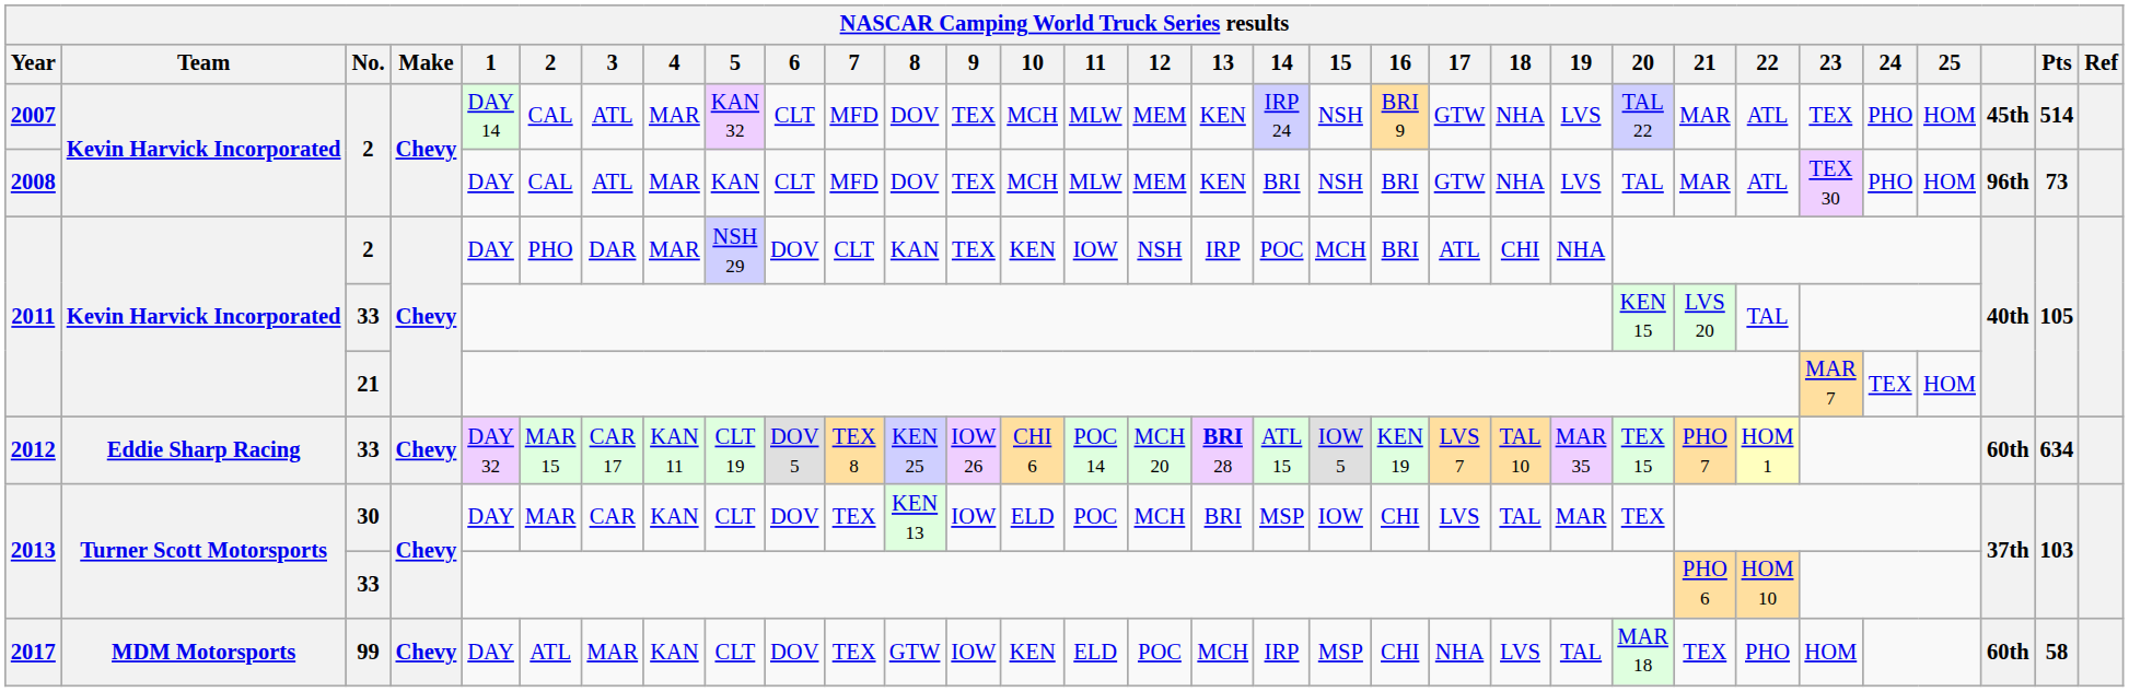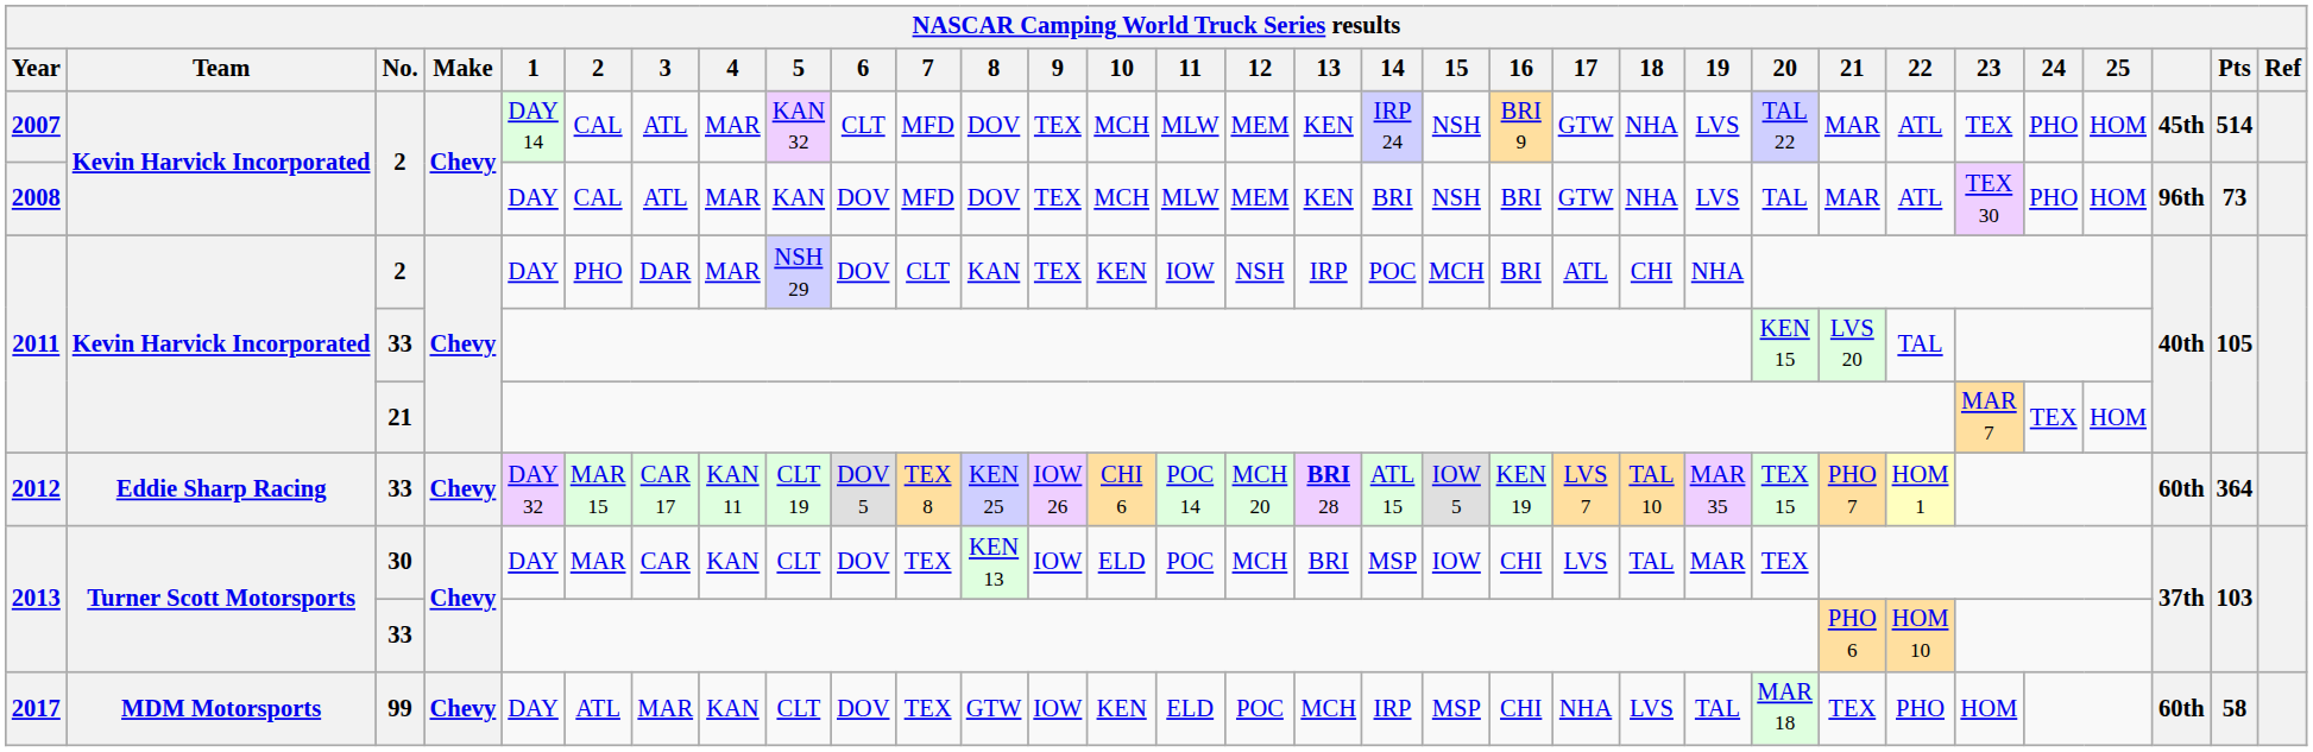 <table class="wikitable" style="text-align:center; font-size:75%">
 <tr>
 <th colspan=45><a href='#'>NASCAR Camping World Truck Series</a> results</th>
 </tr>
 <tr>
 <th>Year</th>
 <th>Team</th>
 <th>No.</th>
 <th>Make</th>
 <th>1</th>
 <th>2</th>
 <th>3</th>
 <th>4</th>
 <th>5</th>
 <th>6</th>
 <th>7</th>
 <th>8</th>
 <th>9</th>
 <th>10</th>
 <th>11</th>
 <th>12</th>
 <th>13</th>
 <th>14</th>
 <th>15</th>
 <th>16</th>
 <th>17</th>
 <th>18</th>
 <th>19</th>
 <th>20</th>
 <th>21</th>
 <th>22</th>
 <th>23</th>
 <th>24</th>
 <th>25</th>
 <th></th>
 <th>Pts</th>
 <th>Ref</th>
 </tr>
 <tr>
 <th><a href='#'>2007</a></th>
 <th rowspan=2><a href='#'>Kevin Harvick Incorporated</a></th>
 <th rowspan=2>2</th>
 <th rowspan=2><a href='#'>Chevy</a></th>
 <td style="background:#DFFFDF;"><a href='#'>DAY</a><br><small>14</small></td>
 <td><a href='#'>CAL</a></td>
 <td><a href='#'>ATL</a></td>
 <td><a href='#'>MAR</a></td>
 <td style="background:#EFCFFF;"><a href='#'>KAN</a><br><small>32</small></td>
 <td><a href='#'>CLT</a></td>
 <td><a href='#'>MFD</a></td>
 <td><a href='#'>DOV</a></td>
 <td><a href='#'>TEX</a></td>
 <td><a href='#'>MCH</a></td>
 <td><a href='#'>MLW</a></td>
 <td><a href='#'>MEM</a></td>
 <td><a href='#'>KEN</a></td>
 <td style="background:#CFCFFF;"><a href='#'>IRP</a><br><small>24</small></td>
 <td><a href='#'>NSH</a></td>
 <td style="background:#FFDF9F;"><a href='#'>BRI</a><br><small>9</small></td>
 <td><a href='#'>GTW</a></td>
 <td><a href='#'>NHA</a></td>
 <td><a href='#'>LVS</a></td>
 <td style="background:#CFCFFF;"><a href='#'>TAL</a><br><small>22</small></td>
 <td><a href='#'>MAR</a></td>
 <td><a href='#'>ATL</a></td>
 <td><a href='#'>TEX</a></td>
 <td><a href='#'>PHO</a></td>
 <td><a href='#'>HOM</a></td>
 <th>45th</th>
 <th>514</th>
 <th></th>
 </tr>
 <tr>
 <th><a href='#'>2008</a></th>
 <td><a href='#'>DAY</a></td>
 <td><a href='#'>CAL</a></td>
 <td><a href='#'>ATL</a></td>
 <td><a href='#'>MAR</a></td>
 <td><a href='#'>KAN</a></td>
-<td><a href='#'>CLT</a></td>
+<td><a href='#'>DOV</a></td>
 <td><a href='#'>MFD</a></td>
 <td><a href='#'>DOV</a></td>
 <td><a href='#'>TEX</a></td>
 <td><a href='#'>MCH</a></td>
 <td><a href='#'>MLW</a></td>
 <td><a href='#'>MEM</a></td>
 <td><a href='#'>KEN</a></td>
 <td><a href='#'>BRI</a></td>
 <td><a href='#'>NSH</a></td>
 <td><a href='#'>BRI</a></td>
 <td><a href='#'>GTW</a></td>
 <td><a href='#'>NHA</a></td>
 <td><a href='#'>LVS</a></td>
 <td><a href='#'>TAL</a></td>
 <td><a href='#'>MAR</a></td>
 <td><a href='#'>ATL</a></td>
 <td style="background:#EFCFFF;"><a href='#'>TEX</a><br><small>30</small></td>
 <td><a href='#'>PHO</a></td>
 <td><a href='#'>HOM</a></td>
 <th>96th</th>
 <th>73</th>
 <th></th>
 </tr>
 <tr>
 <th rowspan=3><a href='#'>2011</a></th>
 <th rowspan=3><a href='#'>Kevin Harvick Incorporated</a></th>
 <th>2</th>
 <th rowspan=3><a href='#'>Chevy</a></th>
 <td><a href='#'>DAY</a></td>
 <td><a href='#'>PHO</a></td>
 <td><a href='#'>DAR</a></td>
 <td><a href='#'>MAR</a></td>
 <td style="background:#CFCFFF;"><a href='#'>NSH</a><br><small>29</small></td>
 <td><a href='#'>DOV</a></td>
 <td><a href='#'>CLT</a></td>
 <td><a href='#'>KAN</a></td>
 <td><a href='#'>TEX</a></td>
 <td><a href='#'>KEN</a></td>
 <td><a href='#'>IOW</a></td>
 <td><a href='#'>NSH</a></td>
 <td><a href='#'>IRP</a></td>
 <td><a href='#'>POC</a></td>
 <td><a href='#'>MCH</a></td>
 <td><a href='#'>BRI</a></td>
 <td><a href='#'>ATL</a></td>
 <td><a href='#'>CHI</a></td>
 <td><a href='#'>NHA</a></td>
 <td colspan=6></td>
 <th rowspan=3>40th</th>
 <th rowspan=3>105</th>
 <th rowspan=3></th>
 </tr>
 <tr>
 <th>33</th>
 <td colspan=19></td>
 <td style="background:#DFFFDF;"><a href='#'>KEN</a><br><small>15</small></td>
 <td style="background:#DFFFDF;"><a href='#'>LVS</a><br><small>20</small></td>
 <td><a href='#'>TAL</a></td>
 <td colspan=3></td>
 </tr>
 <tr>
 <th>21</th>
 <td colspan=22></td>
 <td style="background:#FFDF9F;"><a href='#'>MAR</a><br><small>7</small></td>
 <td><a href='#'>TEX</a></td>
 <td><a href='#'>HOM</a></td>
 </tr>
 <tr>
 <th><a href='#'>2012</a></th>
 <th><a href='#'>Eddie Sharp Racing</a></th>
 <th>33</th>
 <th><a href='#'>Chevy</a></th>
 <td style="background:#EFCFFF;"><a href='#'>DAY</a><br><small>32</small></td>
 <td style="background:#DFFFDF;"><a href='#'>MAR</a><br><small>15</small></td>
 <td style="background:#DFFFDF;"><a href='#'>CAR</a><br><small>17</small></td>
 <td style="background:#DFFFDF;"><a href='#'>KAN</a><br><small>11</small></td>
 <td style="background:#DFFFDF;"><a href='#'>CLT</a><br><small>19</small></td>
 <td style="background:#DFDFDF;"><a href='#'>DOV</a><br><small>5</small></td>
 <td style="background:#FFDF9F;"><a href='#'>TEX</a><br><small>8</small></td>
 <td style="background:#CFCFFF;"><a href='#'>KEN</a><br><small>25</small></td>
 <td style="background:#EFCFFF;"><a href='#'>IOW</a><br><small>26</small></td>
 <td style="background:#FFDF9F;"><a href='#'>CHI</a><br><small>6</small></td>
 <td style="background:#DFFFDF;"><a href='#'>POC</a><br><small>14</small></td>
 <td style="background:#DFFFDF;"><a href='#'>MCH</a><br><small>20</small></td>
 <td style="background:#EFCFFF;"><strong><a href='#'>BRI</a></strong><br><small>28</small></td>
 <td style="background:#DFFFDF;"><a href='#'>ATL</a><br><small>15</small></td>
 <td style="background:#DFDFDF;"><a href='#'>IOW</a><br><small>5</small></td>
 <td style="background:#DFFFDF;"><a href='#'>KEN</a><br><small>19</small></td>
 <td style="background:#FFDF9F;"><a href='#'>LVS</a><br><small>7</small></td>
 <td style="background:#FFDF9F;"><a href='#'>TAL</a><br><small>10</small></td>
 <td style="background:#EFCFFF;"><a href='#'>MAR</a><br><small>35</small></td>
 <td style="background:#DFFFDF;"><a href='#'>TEX</a><br><small>15</small></td>
 <td style="background:#FFDF9F;"><a href='#'>PHO</a><br><small>7</small></td>
 <td style="background:#FFFFBF;"><a href='#'>HOM</a><br><small>1</small></td>
 <td colspan=3></td>
 <th>60th</th>
-<th>634</th>
+<th>364</th>
 <th></th>
 </tr>
 <tr>
 <th rowspan=2><a href='#'>2013</a></th>
 <th rowspan=2><a href='#'>Turner Scott Motorsports</a></th>
 <th>30</th>
 <th rowspan=2><a href='#'>Chevy</a></th>
 <td><a href='#'>DAY</a></td>
 <td><a href='#'>MAR</a></td>
 <td><a href='#'>CAR</a></td>
 <td><a href='#'>KAN</a></td>
 <td><a href='#'>CLT</a></td>
 <td><a href='#'>DOV</a></td>
 <td><a href='#'>TEX</a></td>
 <td style="background:#DFFFDF;"><a href='#'>KEN</a><br><small>13</small></td>
 <td><a href='#'>IOW</a></td>
 <td><a href='#'>ELD</a></td>
 <td><a href='#'>POC</a></td>
 <td><a href='#'>MCH</a></td>
 <td><a href='#'>BRI</a></td>
 <td><a href='#'>MSP</a></td>
 <td><a href='#'>IOW</a></td>
 <td><a href='#'>CHI</a></td>
 <td><a href='#'>LVS</a></td>
 <td><a href='#'>TAL</a></td>
 <td><a href='#'>MAR</a></td>
 <td><a href='#'>TEX</a></td>
 <td colspan=5></td>
 <th rowspan=2>37th</th>
 <th rowspan=2>103</th>
 <th rowspan=2></th>
 </tr>
 <tr>
 <th>33</th>
 <td colspan=20></td>
 <td style="background:#FFDF9F;"><a href='#'>PHO</a><br><small>6</small></td>
 <td style="background:#FFDF9F;"><a href='#'>HOM</a><br><small>10</small></td>
 <td colspan=3></td>
 </tr>
 <tr>
 <th><a href='#'>2017</a></th>
 <th><a href='#'>MDM Motorsports</a></th>
 <th>99</th>
 <th><a href='#'>Chevy</a></th>
 <td><a href='#'>DAY</a></td>
 <td><a href='#'>ATL</a></td>
 <td><a href='#'>MAR</a></td>
 <td><a href='#'>KAN</a></td>
 <td><a href='#'>CLT</a></td>
 <td><a href='#'>DOV</a></td>
 <td><a href='#'>TEX</a></td>
 <td><a href='#'>GTW</a></td>
 <td><a href='#'>IOW</a></td>
 <td><a href='#'>KEN</a></td>
 <td><a href='#'>ELD</a></td>
 <td><a href='#'>POC</a></td>
 <td><a href='#'>MCH</a></td>
 <td><a href='#'>IRP</a></td>
 <td><a href='#'>MSP</a></td>
 <td><a href='#'>CHI</a></td>
 <td><a href='#'>NHA</a></td>
 <td><a href='#'>LVS</a></td>
 <td><a href='#'>TAL</a></td>
 <td style="background:#DFFFDF;"><a href='#'>MAR</a><br><small>18</small></td>
 <td><a href='#'>TEX</a></td>
 <td><a href='#'>PHO</a></td>
 <td><a href='#'>HOM</a></td>
 <td colspan=2></td>
 <th>60th</th>
 <th>58</th>
 <th></th>
 </tr>
 </table>
